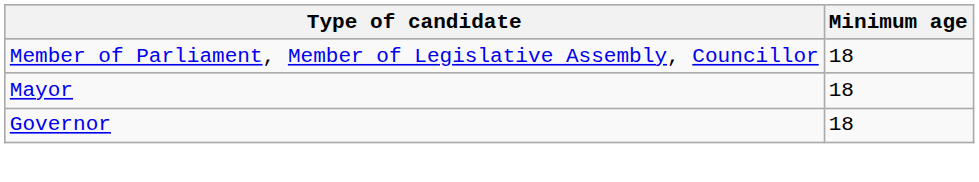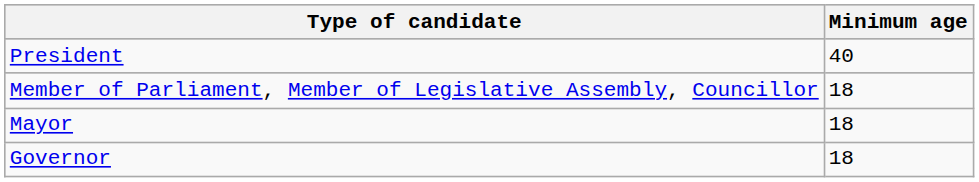 <table class="wikitable sortable">
 <tr>
 <th>Type of candidate</th>
 <th>Minimum age</th>
+</tr>
+<tr>
+<td><a href='#'>President</a></td>
+<td>40</td>
 </tr>
 <tr>
 <td><a href='#'>Member of Parliament</a>, <a href='#'>Member of Legislative Assembly</a>, <a href='#'>Councillor</a></td>
 <td>18</td>
 </tr>
 <tr>
 <td><a href='#'>Mayor</a></td>
 <td>18</td>
 </tr>
 <tr>
 <td><a href='#'>Governor</a></td>
 <td>18</td>
 </tr>
 </table>
